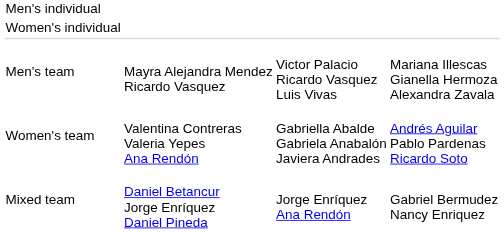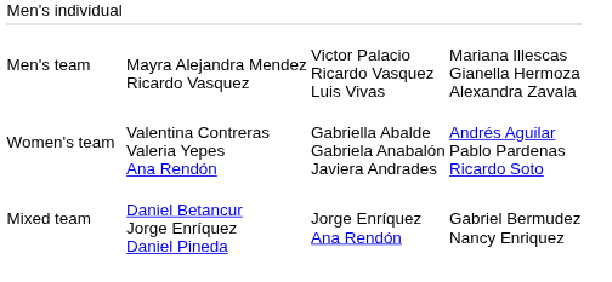 <table>
 <tr>
 <td>Men's individual</td>
 <td></td>
 <td></td>
-<td></td>
-</tr>
-<tr>
-<td nowrap>Women's individual</td>
-<td></td>
-<td nowrap></td>
 <td></td>
 </tr>
 <tr bgcolor=#dddddd>
 <td colspan=4></td>
 </tr>
 <tr>
 <td>Men's team</td>
 <td nowrap><br>Mayra Alejandra Mendez<br>Ricardo Vasquez</td>
 <td><br>Victor Palacio<br>Ricardo Vasquez<br>Luis Vivas</td>
 <td nowrap><br>Mariana Illescas<br>Gianella Hermoza<br>Alexandra Zavala</td>
 </tr>
 <tr>
 <td>Women's team</td>
 <td><br>Valentina Contreras<br>Valeria Yepes<br><a href='#'>Ana Rendón</a></td>
 <td><br>Gabriella Abalde<br>Gabriela Anabalón<br>Javiera Andrades</td>
 <td><br><a href='#'>Andrés Aguilar</a><br>Pablo Pardenas<br><a href='#'>Ricardo Soto</a></td>
 </tr>
 <tr>
 <td>Mixed team</td>
 <td><br><a href='#'>Daniel Betancur</a><br>Jorge Enríquez<br><a href='#'>Daniel Pineda</a></td>
 <td><br>Jorge Enríquez<br><a href='#'>Ana Rendón</a></td>
 <td nowrap><br>Gabriel Bermudez<br>Nancy Enriquez</td>
 </tr>
 </table>
